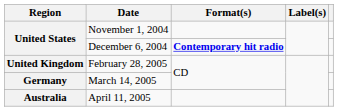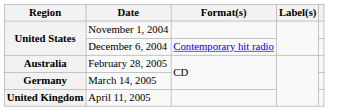 <table class="wikitable plainrowheaders">
 <tr>
 <th scope="col">Region</th>
 <th scope="col">Date</th>
 <th scope="col">Format(s)</th>
 <th scope="col">Label(s)</th>
 <th scope="col"></th>
 </tr>
 <tr>
 <th scope="row" rowspan="2">United States</th>
 <td>November 1, 2004</td>
 <td></td>
 <td rowspan="2"></td>
 <td></td>
 </tr>
 <tr>
 <td>December 6, 2004</td>
-<td><strong><a href='#'>Contemporary hit radio</a></strong></td>
+<td><a href='#'>Contemporary hit radio</a></td>
 <td></td>
 </tr>
 <tr>
-<th scope="row">United Kingdom</th>
+<th scope="row">Australia</th>
 <td>February 28, 2005</td>
 <td rowspan="2">CD</td>
 <td rowspan="3"></td>
 <td></td>
 </tr>
 <tr>
 <th scope="row">Germany</th>
 <td>March 14, 2005</td>
 <td></td>
 </tr>
 <tr>
-<th scope="row">Australia</th>
+<th scope="row">United Kingdom</th>
 <td>April 11, 2005</td>
 <td></td>
 <td></td>
 </tr>
 </table>
